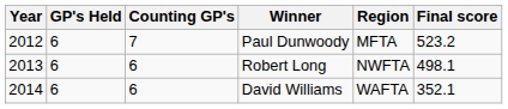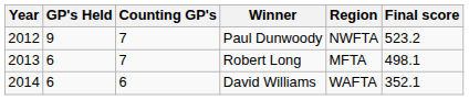 <table class="wikitable sortable">
 <tr>
 <th>Year</th>
 <th>GP's Held</th>
 <th>Counting GP's</th>
 <th>Winner</th>
 <th>Region</th>
 <th>Final score</th>
 </tr>
 <tr>
 <td>2012</td>
-<td>6</td>
+<td>9</td>
 <td>7</td>
 <td>Paul Dunwoody</td>
-<td>MFTA</td>
+<td>NWFTA</td>
 <td>523.2</td>
 </tr>
 <tr>
 <td>2013</td>
 <td>6</td>
-<td>6</td>
+<td>7</td>
 <td>Robert Long</td>
-<td>NWFTA</td>
+<td>MFTA</td>
 <td>498.1</td>
 </tr>
 <tr>
 <td>2014</td>
 <td>6</td>
 <td>6</td>
 <td>David Williams</td>
 <td>WAFTA</td>
 <td>352.1</td>
 </tr>
 </table>
